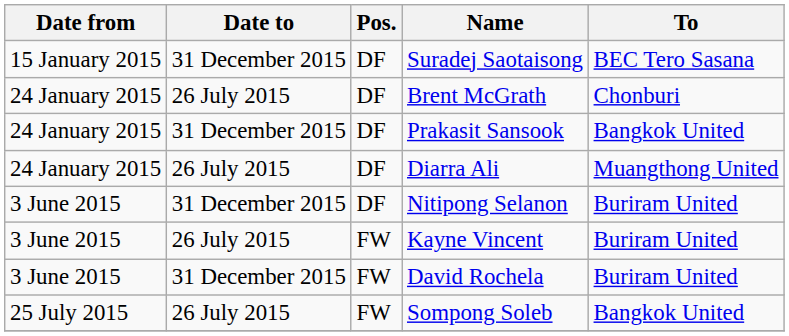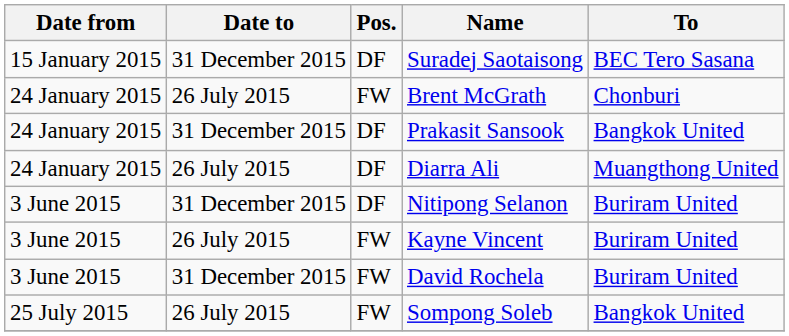 <table class="wikitable">
 <tr>
 <th>Date from</th>
 <th>Date to</th>
 <th>Pos.</th>
 <th>Name</th>
 <th>To</th>
 </tr>
 <tr>
 <td>15 January 2015</td>
 <td>31 December 2015</td>
 <td>DF</td>
 <td> <a href='#'>Suradej Saotaisong</a></td>
 <td> <a href='#'>BEC Tero Sasana</a></td>
 </tr>
 <tr>
 <td>24 January 2015</td>
 <td>26 July 2015</td>
-<td>DF</td>
+<td>FW</td>
 <td> <a href='#'>Brent McGrath</a></td>
 <td> <a href='#'>Chonburi</a></td>
 </tr>
 <tr>
 <td>24 January 2015</td>
 <td>31 December 2015</td>
 <td>DF</td>
 <td> <a href='#'>Prakasit Sansook</a></td>
 <td> <a href='#'>Bangkok United</a></td>
 </tr>
 <tr>
 <td>24 January 2015</td>
 <td>26 July 2015</td>
 <td>DF</td>
 <td> <a href='#'>Diarra Ali</a></td>
 <td> <a href='#'>Muangthong United</a></td>
 </tr>
 <tr>
 <td>3 June 2015</td>
 <td>31 December 2015</td>
 <td>DF</td>
 <td> <a href='#'>Nitipong Selanon</a></td>
 <td> <a href='#'>Buriram United</a></td>
 </tr>
 <tr>
 <td>3 June 2015</td>
 <td>26 July 2015</td>
 <td>FW</td>
 <td> <a href='#'>Kayne Vincent</a></td>
 <td> <a href='#'>Buriram United</a></td>
 </tr>
 <tr>
 <td>3 June 2015</td>
 <td>31 December 2015</td>
 <td>FW</td>
 <td> <a href='#'>David Rochela</a></td>
 <td> <a href='#'>Buriram United</a></td>
 </tr>
 <tr>
 <td>25 July 2015</td>
 <td>26 July 2015</td>
 <td>FW</td>
 <td> <a href='#'>Sompong Soleb</a></td>
 <td> <a href='#'>Bangkok United</a></td>
 </tr>
 <tr>
 </tr>
 </table>
